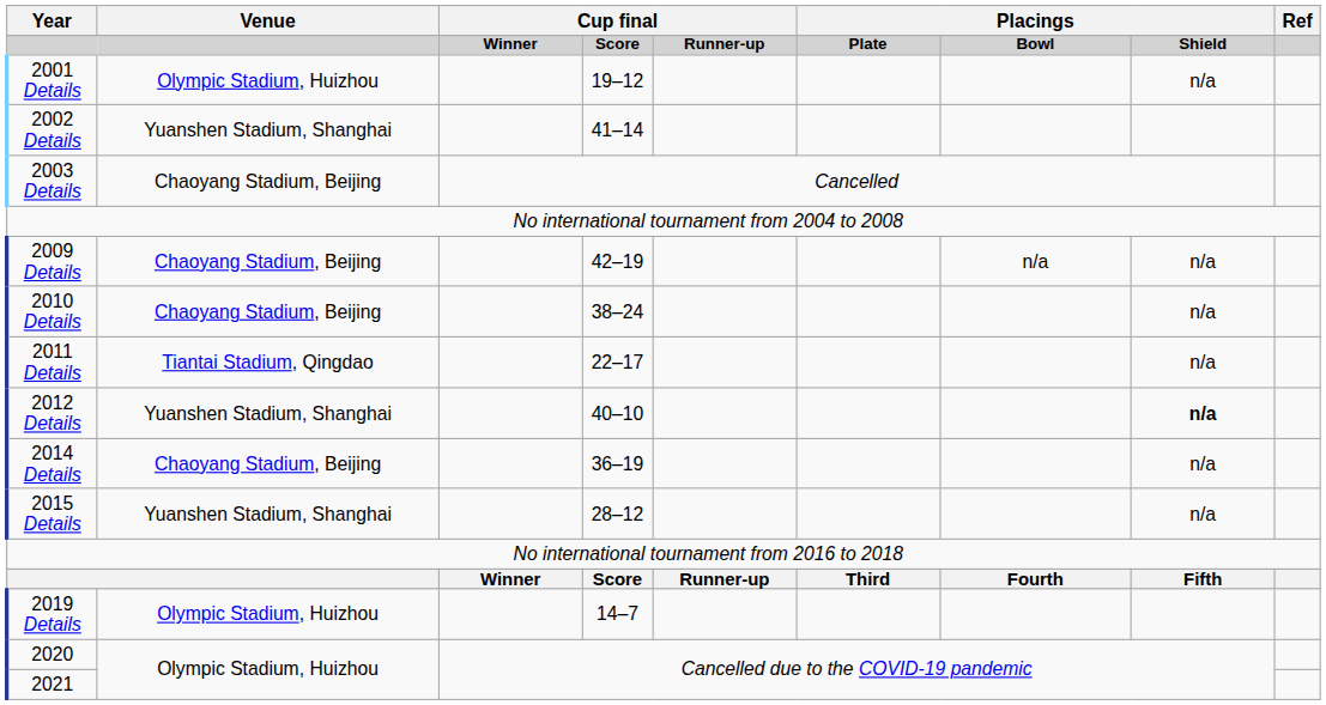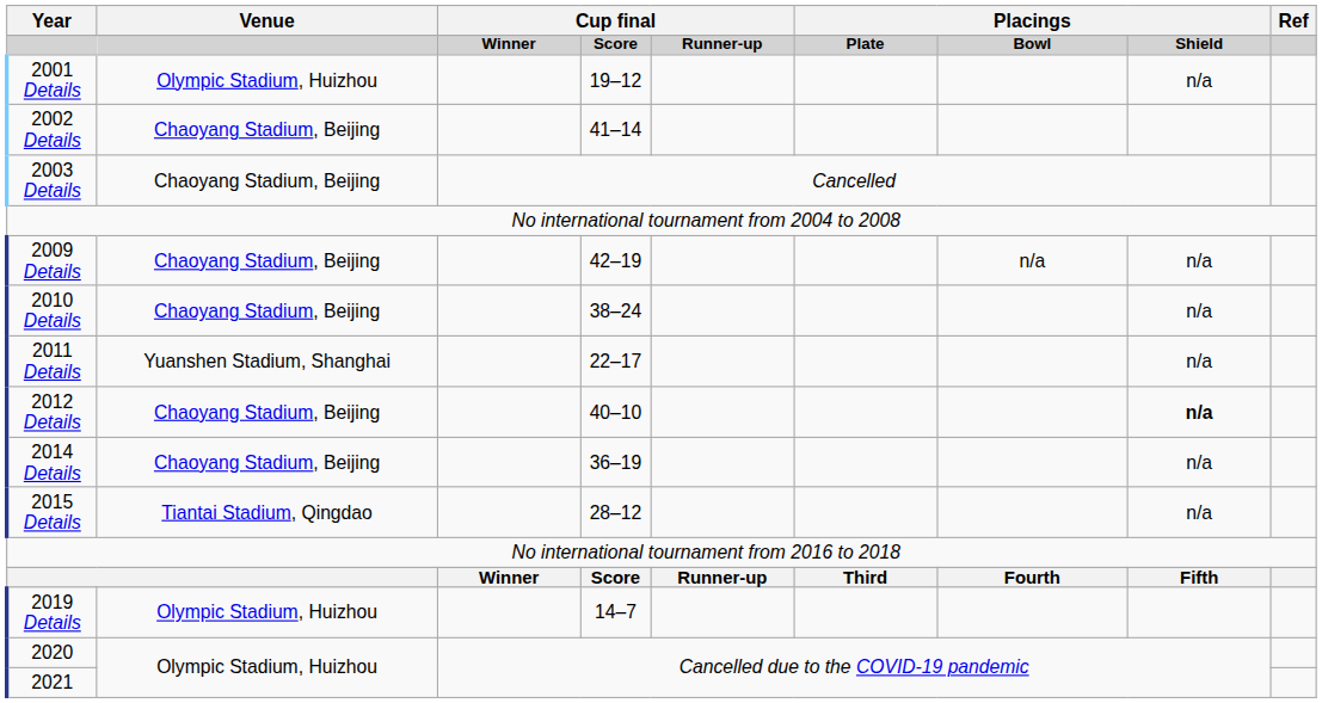 <table class="wikitable" style="font-size:90%; width:100%; max-width:70em; text-align: center;">
 <tr>
 <th>Year</th>
 <th>Venue</th>
 <th colspan=3>Cup final</th>
 <th colspan=3>Placings</th>
 <th style="padding:1px;">Ref</th>
 </tr>
 <tr bgcolor=lightgrey style="line-height:9px; font-size:85%; padding:0px;">
 <td style="border-right:0px;"></td>
 <td style="border-left:0px;"></td>
 <td style="width:8.5em; font-weight:bold;">Winner</td>
 <td style="width:4.0em; padding:2px; font-weight:bold;">Score</td>
 <td style="width:8.5em; font-weight:bold;">Runner-up</td>
 <td style="width:8.5em; font-weight:bold;">Plate</td>
 <td style="width:11.5em;font-weight:bold;">Bowl</td>
 <td style="width:8.5em; font-weight:bold;">Shield</td>
 <td></td>
 </tr>
 <tr>
 <td style="border-left:3px solid #7cf;">2001<br> <em><a href='#'>Details</a></em></td>
 <td><a href='#'>Olympic Stadium</a>,  Huizhou</td>
 <td><strong></strong></td>
 <td>19–12</td>
 <td></td>
 <td></td>
 <td></td>
 <td>n/a</td>
 <td></td>
 </tr>
 <tr>
 <td style="border-left:3px solid #7cf;">2002<br> <em><a href='#'>Details</a></em></td>
-<td>Yuanshen Stadium, Shanghai</td>
+<td><a href='#'>Chaoyang Stadium</a>, Beijing</td>
 <td><strong></strong></td>
 <td>41–14</td>
 <td></td>
 <td></td>
 <td></td>
 <td></td>
 <td></td>
 </tr>
 <tr>
 <td style="border-left:3px solid #7cf;">2003<br> <em><a href='#'>Details</a></em></td>
 <td>Chaoyang Stadium, Beijing</td>
 <td colspan=6><em>Cancelled</em></td>
 <td></td>
 </tr>
 <tr>
 <td style=" border-right:0px;"></td>
 <td colspan=8 style="border-left:0px;"><em>No international tournament from 2004 to 2008</em></td>
 </tr>
 <tr>
 <td style="border-left:3px solid #28368C;">2009<br> <em><a href='#'>Details</a></em></td>
 <td><a href='#'>Chaoyang Stadium</a>, Beijing</td>
 <td><strong></strong></td>
 <td>42–19</td>
 <td></td>
 <td></td>
 <td>n/a</td>
 <td>n/a</td>
 <td></td>
 </tr>
 <tr>
 <td style="border-left:3px solid #28368C;">2010<br> <em><a href='#'>Details</a></em></td>
 <td><a href='#'>Chaoyang Stadium</a>, Beijing</td>
 <td><strong></strong></td>
 <td>38–24</td>
 <td></td>
 <td></td>
 <td></td>
 <td>n/a</td>
 <td></td>
 </tr>
 <tr>
 <td style="border-left:3px solid #28368C;">2011<br> <em><a href='#'>Details</a></em></td>
-<td style="padding:3px 8px;"><a href='#'>Tiantai Stadium</a>, Qingdao</td>
+<td>Yuanshen Stadium, Shanghai</td>
 <td><strong></strong></td>
 <td>22–17</td>
 <td></td>
 <td></td>
 <td></td>
 <td>n/a</td>
 <td></td>
 </tr>
 <tr>
 <td style="border-left:3px solid #28368C;">2012<br> <em><a href='#'>Details</a></em></td>
-<td>Yuanshen Stadium, Shanghai</td>
+<td><a href='#'>Chaoyang Stadium</a>, Beijing</td>
 <td><strong></strong></td>
 <td>40–10</td>
 <td></td>
 <td></td>
 <td></td>
 <td><strong>n/a</strong></td>
 <td></td>
 </tr>
 <tr>
 <td style="border-left:3px solid #28368C;">2014<br> <em><a href='#'>Details</a></em></td>
 <td><a href='#'>Chaoyang Stadium</a>, Beijing</td>
 <td><strong></strong></td>
 <td>36–19</td>
 <td></td>
 <td></td>
 <td></td>
 <td>n/a</td>
 <td></td>
 </tr>
 <tr>
 <td style="border-left:3px solid #28368C;">2015<br> <em><a href='#'>Details</a></em></td>
-<td>Yuanshen Stadium, Shanghai</td>
+<td style="padding:3px 8px;"><a href='#'>Tiantai Stadium</a>, Qingdao</td>
 <td><strong></strong></td>
 <td>28–12</td>
 <td></td>
 <td></td>
 <td style="padding:3px 0;"></td>
 <td>n/a</td>
 <td></td>
 </tr>
 <tr>
 <td style=" border-right:0px;"></td>
 <td colspan=8 style="border-left:0px;"><em>No international tournament from 2016 to 2018</em></td>
 </tr>
 <tr bgcolor=lightgrey style="line-height:9px; font-weight:bold; font-size:95%; padding:0px;">
 <th colspan=2></th>
 <th>Winner</th>
 <th>Score</th>
 <th>Runner-up</th>
 <th>Third</th>
 <th>Fourth</th>
 <th>Fifth</th>
 <th></th>
 </tr>
 <tr>
 <td style="border-left:3px solid #28368C;">2019<br> <em><a href='#'>Details</a></em></td>
 <td><a href='#'>Olympic Stadium</a>,  Huizhou</td>
 <td><strong></strong></td>
 <td>14–7</td>
 <td></td>
 <td></td>
 <td></td>
 <td></td>
 <td></td>
 </tr>
 <tr>
 <td style="border-left:3px solid #28368C;">2020</td>
 <td rowspan=2>Olympic Stadium,  Huizhou</td>
 <td rowspan=2 colspan=6 align=center><em>Cancelled due to the <a href='#'>COVID-19 pandemic</a></em></td>
 <td align=center></td>
 </tr>
 <tr>
 <td style="border-left:3px solid #28368C;">2021</td>
 <td align=center></td>
 </tr>
 </table>
